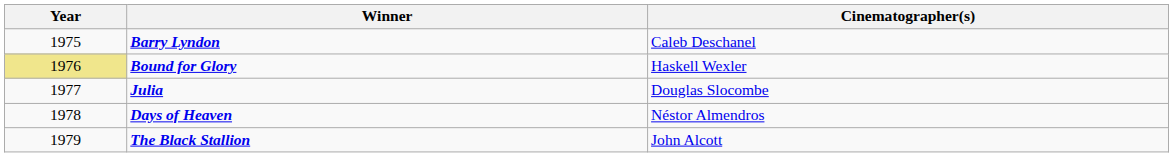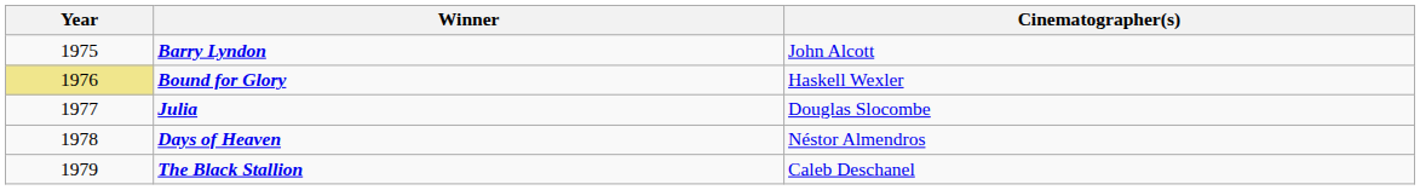 <table class="wikitable" width="95%" cellpadding="5">
 <tr>
 <th width="100"><strong>Year</strong></th>
 <th width="450"><strong>Winner</strong></th>
 <th width="450"><strong>Cinematographer(s)</strong></th>
 </tr>
 <tr>
 <td style="text-align:center;">1975</td>
 <td><strong><em><a href='#'>Barry Lyndon</a></em></strong></td>
-<td><a href='#'>Caleb Deschanel</a></td>
+<td><a href='#'>John Alcott</a></td>
 </tr>
 <tr>
 <td style="background: khaki; text-align:center;">1976</td>
 <td><strong><em><a href='#'>Bound for Glory</a></em></strong></td>
 <td><a href='#'>Haskell Wexler</a></td>
 </tr>
 <tr>
 <td style="text-align:center;">1977</td>
 <td><strong><em><a href='#'>Julia</a></em></strong></td>
 <td><a href='#'>Douglas Slocombe</a></td>
 </tr>
 <tr>
 <td style="text-align:center;">1978</td>
 <td><strong><em><a href='#'>Days of Heaven</a></em></strong></td>
 <td><a href='#'>Néstor Almendros</a></td>
 </tr>
 <tr>
 <td style="text-align:center;">1979</td>
 <td><strong><em><a href='#'>The Black Stallion</a></em></strong></td>
-<td><a href='#'>John Alcott</a></td>
+<td><a href='#'>Caleb Deschanel</a></td>
 </tr>
 </table>
